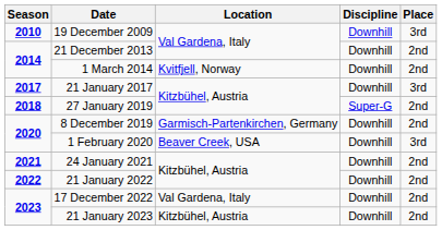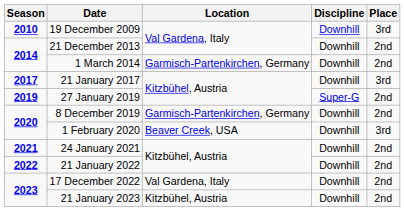 <table class="wikitable" style="text-align:center; font-size:95%;">
 <tr>
 <th>Season</th>
 <th>Date</th>
 <th>Location</th>
 <th>Discipline</th>
 <th>Place</th>
 </tr>
 <tr>
 <td><strong><a href='#'>2010</a></strong></td>
 <td align=right>19 December 2009</td>
 <td align=left rowspan=2> <a href='#'>Val Gardena</a>, Italy</td>
 <td><a href='#'>Downhill</a></td>
 <td>3rd</td>
 </tr>
 <tr>
 <td rowspan=2><strong><a href='#'>2014</a></strong></td>
 <td align=right>21 December 2013</td>
 <td>Downhill</td>
 <td>2nd</td>
 </tr>
 <tr>
 <td align=right>1 March 2014</td>
-<td align=left> <a href='#'>Kvitfjell</a>, Norway</td>
+<td align=left> <a href='#'>Garmisch-Partenkirchen</a>, Germany</td>
 <td>Downhill</td>
 <td>2nd</td>
 </tr>
 <tr>
 <td><strong><a href='#'>2017</a></strong></td>
 <td align=right>21 January 2017</td>
 <td align=left rowspan=2> <a href='#'>Kitzbühel</a>, Austria</td>
 <td>Downhill</td>
 <td>3rd</td>
 </tr>
 <tr>
-<td><strong><a href='#'>2018</a></strong></td>
+<td><strong><a href='#'>2019</a></strong></td>
 <td align=right>27 January 2019</td>
 <td><a href='#'>Super-G</a></td>
 <td>2nd</td>
 </tr>
 <tr>
 <td rowspan=2><strong><a href='#'>2020</a></strong></td>
 <td align=right>8 December 2019</td>
 <td align=left> <a href='#'>Garmisch-Partenkirchen</a>, Germany</td>
 <td>Downhill</td>
 <td>2nd</td>
 </tr>
 <tr>
 <td align=right>1 February 2020</td>
 <td align=left> <a href='#'>Beaver Creek</a>, USA</td>
 <td>Downhill</td>
 <td>3rd</td>
 </tr>
 <tr>
 <td><strong><a href='#'>2021</a></strong></td>
 <td align=right>24 January 2021</td>
 <td align=left rowspan=2> Kitzbühel, Austria</td>
 <td>Downhill</td>
 <td>2nd</td>
 </tr>
 <tr>
 <td><strong><a href='#'>2022</a></strong></td>
 <td align=right>21 January 2022</td>
 <td>Downhill</td>
 <td>2nd</td>
 </tr>
 <tr>
 <td rowspan=2><strong><a href='#'>2023</a></strong></td>
 <td align=right>17 December 2022</td>
 <td align=left> Val Gardena, Italy</td>
 <td>Downhill</td>
 <td>2nd</td>
 </tr>
 <tr>
 <td align=right>21 January 2023</td>
 <td align=left rowspan=2> Kitzbühel, Austria</td>
 <td>Downhill</td>
 <td>2nd</td>
 </tr>
 </table>
